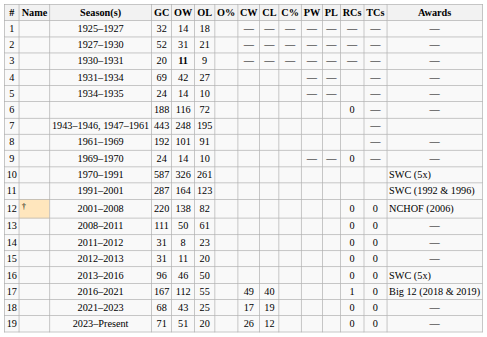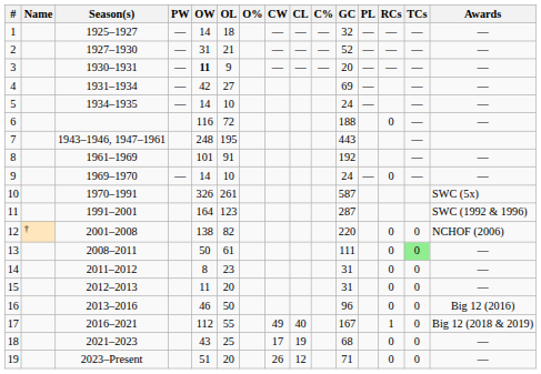 <table class="wikitable sortable">
 <tr>
 <th>#</th>
 <th>Name</th>
 <th>Season(s)</th>
-<th>GC</th>
+<th>PW</th>
 <th>OW</th>
 <th>OL</th>
 <th>O%</th>
 <th>CW</th>
 <th>CL</th>
 <th>C%</th>
-<th>PW</th>
+<th>GC</th>
 <th>PL</th>
 <th>RCs</th>
 <th>TCs</th>
 <th class="unsortable">Awards</th>
 </tr>
 <tr>
 <td align=center>1</td>
 <td></td>
 <td align="center">1925–1927</td>
-<td align="center">32</td>
+<td align="center">—</td>
 <td align="center">14</td>
 <td align="center">18</td>
 <td align="center"></td>
 <td align="center">—</td>
 <td align="center">—</td>
 <td align="center">—</td>
-<td align="center">—</td>
+<td align="center">32</td>
 <td align="center">—</td>
 <td align="center">—</td>
 <td align="center">—</td>
 <td align="center">—</td>
 </tr>
 <tr>
 <td align=center>2</td>
 <td></td>
 <td align="center">1927–1930</td>
-<td align="center">52</td>
+<td align="center">—</td>
 <td align="center">31</td>
 <td align="center">21</td>
 <td align="center"></td>
 <td align="center">—</td>
 <td align="center">—</td>
 <td align="center">—</td>
-<td align="center">—</td>
+<td align="center">52</td>
 <td align="center">—</td>
 <td align="center">—</td>
 <td align="center">—</td>
 <td align="center">—</td>
 </tr>
 <tr>
 <td align=center>3</td>
 <td></td>
 <td align="center">1930–1931</td>
-<td align="center">20</td>
+<td align="center">—</td>
 <td align="center"><strong>11</strong></td>
 <td align="center">9</td>
 <td align="center"></td>
 <td align="center">—</td>
 <td align="center">—</td>
 <td align="center">—</td>
-<td align="center">—</td>
+<td align="center">20</td>
 <td align="center">—</td>
 <td align="center">—</td>
 <td align="center">—</td>
 <td align="center">—</td>
 </tr>
 <tr>
 <td align=center>4</td>
 <td></td>
 <td align="center">1931–1934</td>
-<td align="center">69</td>
+<td align="center">—</td>
 <td align="center">42</td>
 <td align="center">27</td>
 <td align="center"></td>
 <td align="center"></td>
 <td align="center"></td>
 <td align="center"></td>
-<td align="center">—</td>
+<td align="center">69</td>
 <td align="center">—</td>
 <td align="center"></td>
 <td align="center">—</td>
 <td align="center">—</td>
 </tr>
 <tr>
 <td align=center>5</td>
 <td></td>
 <td align="center">1934–1935</td>
-<td align="center">24</td>
+<td align="center">—</td>
 <td align="center">14</td>
 <td align="center">10</td>
 <td align="center"></td>
 <td align="center"></td>
 <td align="center"></td>
 <td align="center"></td>
-<td align="center">—</td>
+<td align="center">24</td>
 <td align="center">—</td>
 <td align="center"></td>
 <td align="center">—</td>
 <td align="center">—</td>
 </tr>
 <tr>
 <td align=center>6</td>
 <td></td>
 <td align="center"></td>
-<td align="center">188</td>
+<td align="center"></td>
 <td align="center">116</td>
 <td align="center">72</td>
 <td align="center"></td>
 <td align="center"></td>
 <td align="center"></td>
 <td align="center"></td>
-<td align="center"></td>
+<td align="center">188</td>
 <td align="center"></td>
 <td align="center">0</td>
 <td align="center">—</td>
 <td align="center">—</td>
 </tr>
 <tr>
 <td align=center>7</td>
 <td></td>
 <td align="center">1943–1946, 1947–1961</td>
-<td align="center">443</td>
+<td align="center"></td>
 <td align="center">248</td>
 <td align="center">195</td>
 <td align="center"></td>
 <td align="center"></td>
 <td align="center"></td>
 <td align="center"></td>
-<td align="center"></td>
+<td align="center">443</td>
 <td align="center"></td>
 <td align="center"></td>
 <td align="center">—</td>
 <td></td>
 </tr>
 <tr>
 <td align=center>8</td>
 <td></td>
 <td align="center">1961–1969</td>
-<td align="center">192</td>
+<td align="center"></td>
 <td align="center">101</td>
 <td align="center">91</td>
 <td align="center"></td>
 <td align="center"></td>
 <td align="center"></td>
 <td align="center"></td>
-<td align="center"></td>
+<td align="center">192</td>
 <td align="center"></td>
 <td align="center"></td>
 <td align="center">—</td>
 <td align="center">—</td>
 </tr>
 <tr>
 <td align=center>9</td>
 <td></td>
 <td align="center">1969–1970</td>
-<td align="center">24</td>
+<td align="center">—</td>
 <td align="center">14</td>
 <td align="center">10</td>
 <td align="center"></td>
 <td align="center"></td>
 <td align="center"></td>
 <td align="center"></td>
-<td align="center">—</td>
+<td align="center">24</td>
 <td align="center">—</td>
 <td align="center">0</td>
 <td align="center">—</td>
 <td align="center">—</td>
 </tr>
 <tr>
 <td align=center>10</td>
 <td></td>
 <td align="center">1970–1991</td>
-<td align="center">587</td>
+<td align="center"></td>
 <td align="center">326</td>
 <td align="center">261</td>
 <td align="center"></td>
 <td align="center"></td>
 <td align="center"></td>
 <td align="center"></td>
-<td align="center"></td>
+<td align="center">587</td>
 <td align="center"></td>
 <td align="center"></td>
 <td align="center"></td>
 <td>SWC (5x)</td>
 </tr>
 <tr>
 <td align=center>11</td>
 <td></td>
 <td align="center">1991–2001</td>
-<td align="center">287</td>
+<td align="center"></td>
 <td align="center">164</td>
 <td align="center">123</td>
 <td align="center"></td>
 <td align="center"></td>
 <td align="center"></td>
 <td align="center"></td>
-<td align="center"></td>
+<td align="center">287</td>
 <td align="center"></td>
 <td align="center"></td>
 <td align="center"></td>
 <td>SWC (1992 & 1996)</td>
 </tr>
 <tr>
 <td align=center>12</td>
 <td bgcolor=#FFE6BD><sup>†</sup></td>
 <td align="center">2001–2008</td>
-<td align="center">220</td>
+<td align="center"></td>
 <td align="center">138</td>
 <td align="center">82</td>
 <td align="center"></td>
 <td align="center"></td>
 <td align="center"></td>
 <td align="center"></td>
-<td align="center"></td>
+<td align="center">220</td>
 <td align="center"></td>
 <td align="center">0</td>
 <td align="center">0</td>
 <td>NCHOF (2006)</td>
 </tr>
 <tr>
 <td align=center>13</td>
 <td></td>
 <td align="center">2008–2011</td>
-<td align="center">111</td>
+<td align="center"></td>
 <td align="center">50</td>
 <td align="center">61</td>
 <td align="center"></td>
 <td align="center"></td>
 <td align="center"></td>
 <td align="center"></td>
-<td align="center"></td>
+<td align="center">111</td>
 <td align="center"></td>
 <td align="center">0</td>
-<td align="center">0</td>
+<td align="center" style="background: lightgreen;">0</td>
 <td align="center">—</td>
 </tr>
 <tr>
 <td align=center>14</td>
 <td></td>
 <td align="center">2011–2012</td>
-<td align="center">31</td>
+<td align="center"></td>
 <td align="center">8</td>
 <td align="center">23</td>
 <td align="center"></td>
 <td align="center"></td>
 <td align="center"></td>
 <td align="center"></td>
-<td align="center"></td>
+<td align="center">31</td>
 <td align="center"></td>
 <td align="center">0</td>
 <td align="center">0</td>
 <td align="center">—</td>
 </tr>
 <tr>
 <td align=center>15</td>
 <td></td>
 <td align="center">2012–2013</td>
-<td align="center">31</td>
+<td align="center"></td>
 <td align="center">11</td>
 <td align="center">20</td>
 <td align="center"></td>
 <td align="center"></td>
 <td align="center"></td>
 <td align="center"></td>
-<td align="center"></td>
+<td align="center">31</td>
 <td align="center"></td>
 <td align="center">0</td>
 <td align="center">0</td>
 <td align="center">—</td>
 </tr>
 <tr>
 <td align=center>16</td>
 <td></td>
 <td align="center">2013–2016</td>
-<td align="center">96</td>
+<td align="center"></td>
 <td align="center">46</td>
 <td align="center">50</td>
 <td align="center"></td>
 <td align="center"></td>
 <td align="center"></td>
 <td align="center"></td>
-<td align="center"></td>
+<td align="center">96</td>
 <td align="center"></td>
 <td align="center">0</td>
 <td align="center">0</td>
-<td>SWC (5x)</td>
+<td align="center">Big 12 (2016)</td>
 </tr>
 <tr>
 <td align=center>17</td>
 <td></td>
 <td align="center">2016–2021</td>
-<td align="center">167</td>
+<td align="center"></td>
 <td align="center">112</td>
 <td align="center">55</td>
 <td align="center"></td>
 <td align="center">49</td>
 <td align="center">40</td>
 <td align="center"></td>
-<td align="center"></td>
+<td align="center">167</td>
 <td align="center"></td>
 <td align="center">1</td>
 <td align="center">0</td>
 <td align="center">Big 12 (2018 & 2019)</td>
 </tr>
 <tr>
 <td align=center>18</td>
 <td></td>
 <td align="center">2021–2023</td>
-<td align="center">68</td>
+<td align="center"></td>
 <td align="center">43</td>
 <td align="center">25</td>
 <td align="center"></td>
 <td align="center">17</td>
 <td align="center">19</td>
 <td align="center"></td>
-<td align="center"></td>
+<td align="center">68</td>
 <td align="center"></td>
 <td align="center">0</td>
 <td align="center">0</td>
 <td align="center">—</td>
 </tr>
 <tr>
 <td align=center>19</td>
 <td></td>
 <td align="center">2023–Present</td>
-<td align="center">71</td>
+<td align="center"></td>
 <td align="center">51</td>
 <td align="center">20</td>
 <td align="center"></td>
 <td align="center">26</td>
 <td align="center">12</td>
 <td align="center"></td>
-<td align="center"></td>
+<td align="center">71</td>
 <td align="center"></td>
 <td align="center">0</td>
 <td align="center">0</td>
 <td align="center">—</td>
 </tr>
 </table>
